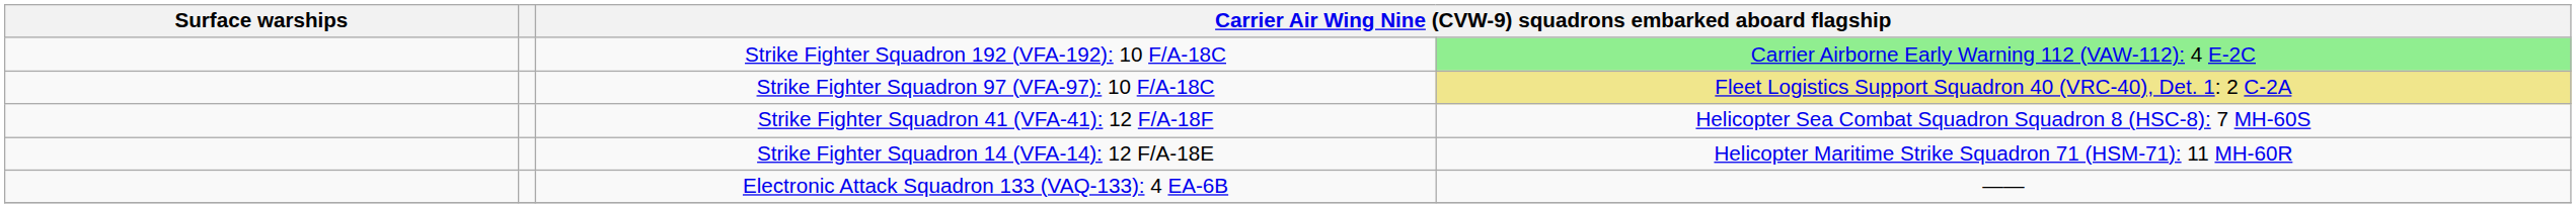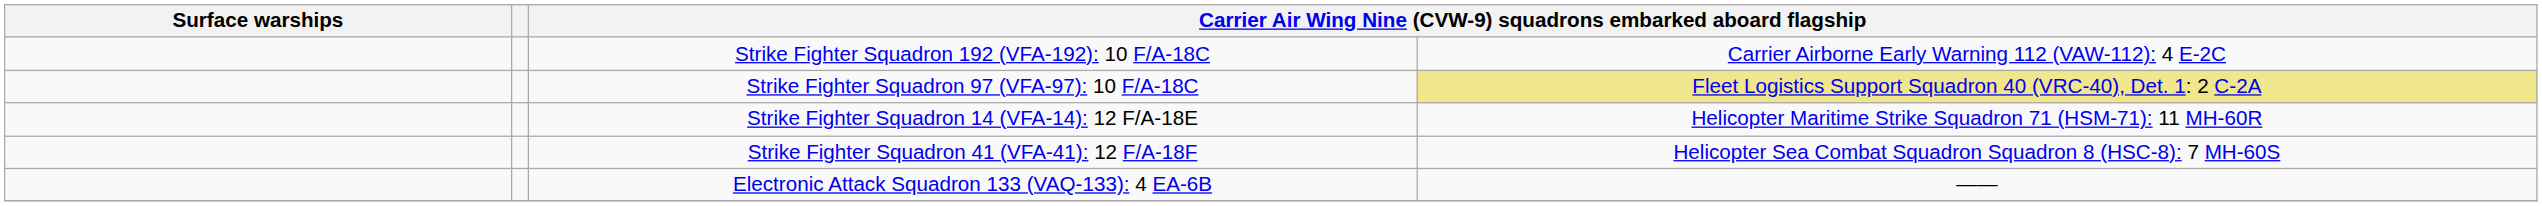 <table class="wikitable" style="text-align:center" width=99%>
 <tr>
 <th colspan="1" width="20%" align="center">Surface warships</th>
 <th colspan="1" width="0%" align="center"></th>
 <th colspan="2" align="center"><a href='#'>Carrier Air Wing Nine</a> (CVW-9) squadrons embarked aboard flagship </th>
 </tr>
 <tr>
 <td></td>
 <td></td>
 <td><a href='#'>Strike Fighter Squadron 192 (VFA-192):</a> 10 <a href='#'>F/A-18C</a></td>
-<td style="background: lightgreen;"><a href='#'>Carrier Airborne Early Warning 112 (VAW-112):</a> 4 <a href='#'>E-2C</a></td>
+<td><a href='#'>Carrier Airborne Early Warning 112 (VAW-112):</a> 4 <a href='#'>E-2C</a></td>
 </tr>
 <tr>
 <td></td>
 <td></td>
 <td><a href='#'>Strike Fighter Squadron 97 (VFA-97):</a> 10 <a href='#'>F/A-18C</a></td>
 <td style="background: khaki;"><a href='#'>Fleet Logistics Support Squadron 40 (VRC-40), Det. 1</a>: 2 <a href='#'>C-2A</a></td>
 </tr>
 <tr>
 <td></td>
 <td></td>
-<td><a href='#'>Strike Fighter Squadron 41 (VFA-41):</a> 12 <a href='#'>F/A-18F</a></td>
-<td><a href='#'>Helicopter Sea Combat Squadron Squadron 8 (HSC-8):</a> 7 <a href='#'>MH-60S</a></td>
+<td><a href='#'>Strike Fighter Squadron 14 (VFA-14):</a> 12 F/A-18E</td>
+<td><a href='#'>Helicopter Maritime Strike Squadron 71 (HSM-71):</a> 11 <a href='#'>MH-60R</a></td>
 </tr>
 <tr>
 <td></td>
 <td></td>
-<td><a href='#'>Strike Fighter Squadron 14 (VFA-14):</a> 12 F/A-18E</td>
-<td><a href='#'>Helicopter Maritime Strike Squadron 71 (HSM-71):</a> 11 <a href='#'>MH-60R</a></td>
+<td><a href='#'>Strike Fighter Squadron 41 (VFA-41):</a> 12 <a href='#'>F/A-18F</a></td>
+<td><a href='#'>Helicopter Sea Combat Squadron Squadron 8 (HSC-8):</a> 7 <a href='#'>MH-60S</a></td>
 </tr>
 <tr>
 <td></td>
 <td></td>
 <td><a href='#'>Electronic Attack Squadron 133 (VAQ-133):</a> 4 <a href='#'>EA-6B</a></td>
 <td>——</td>
 </tr>
 <tr>
 </tr>
 </table>
